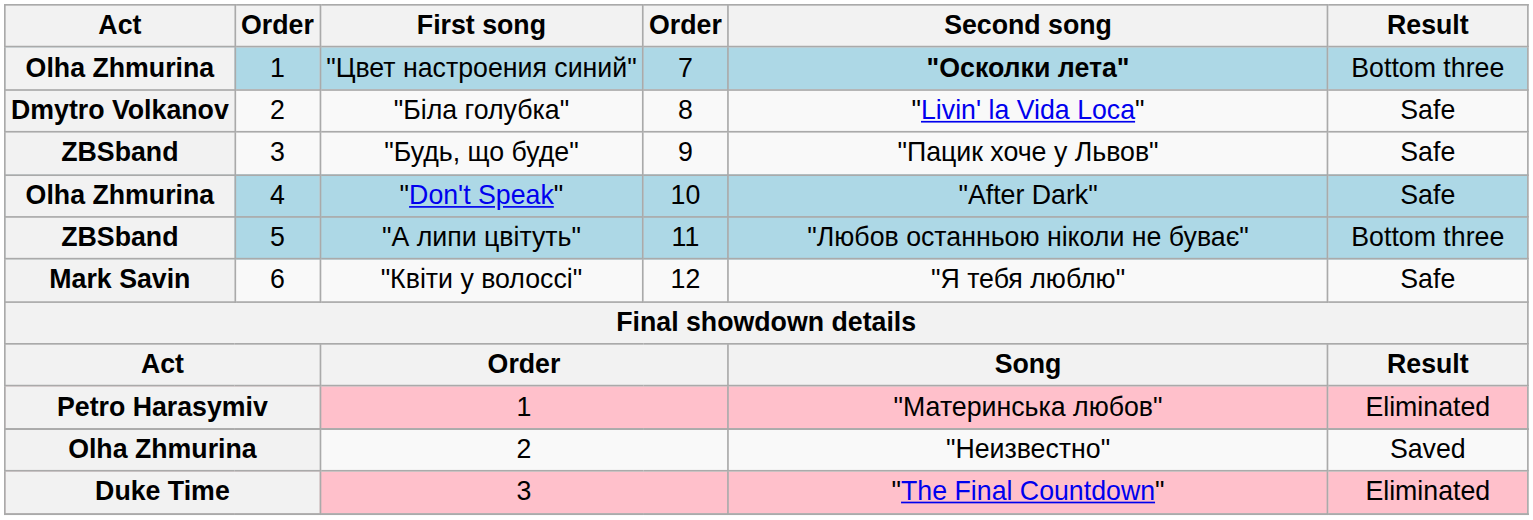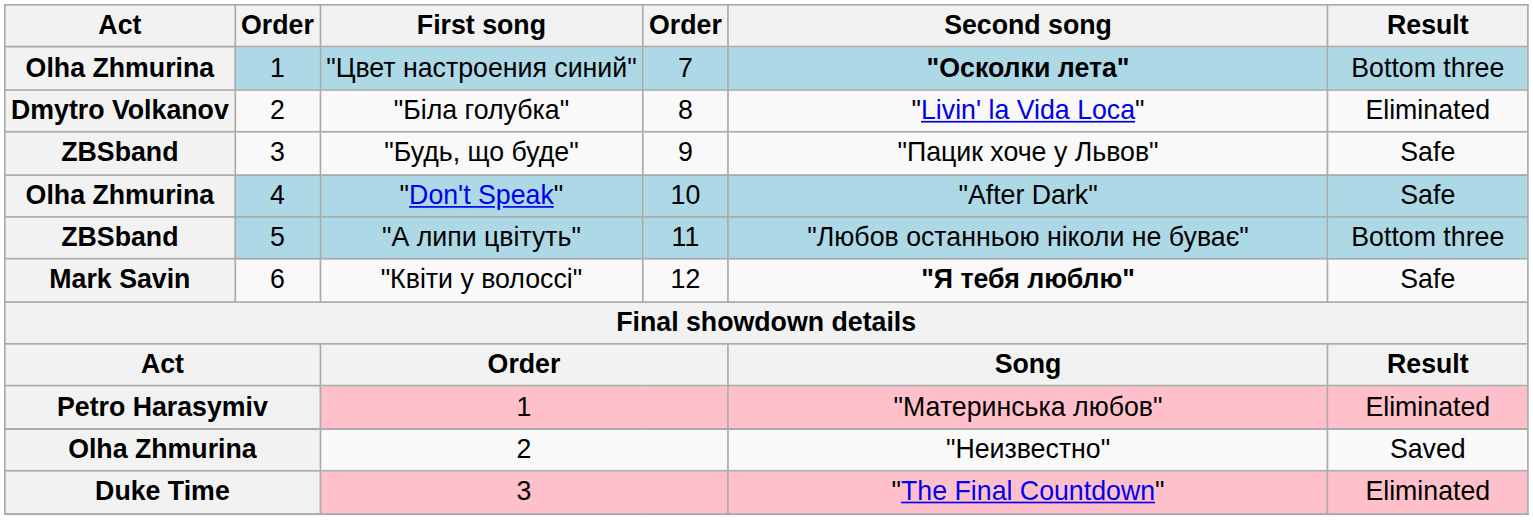 <table class="wikitable plainrowheaders" style="text-align:center;">
 <tr>
 <th>Act</th>
 <th>Order</th>
 <th>First song</th>
 <th>Order</th>
 <th>Second song</th>
 <th>Result</th>
 </tr>
 <tr style="background:lightblue;">
 <th scope=row>Olha Zhmurina</th>
 <td>1</td>
 <td>"Цвет настроения синий"</td>
 <td>7</td>
 <td><strong>"Осколки лета"</strong></td>
 <td>Bottom three</td>
 </tr>
 <tr>
 <th scope=row>Dmytro Volkanov</th>
 <td>2</td>
 <td>"Біла голубка"</td>
 <td>8</td>
 <td>"<a href='#'>Livin' la Vida Loca</a>"</td>
-<td>Safe</td>
+<td>Eliminated</td>
 </tr>
 <tr>
 <th scope=row>ZBSband</th>
 <td>3</td>
 <td>"Будь, що буде"</td>
 <td>9</td>
 <td>"Пацик хоче у Львов"</td>
 <td>Safe</td>
 </tr>
 <tr style="background:lightblue;">
 <th scope=row>Olha Zhmurina</th>
 <td>4</td>
 <td>"<a href='#'>Don't Speak</a>"</td>
 <td>10</td>
 <td>"After Dark"</td>
 <td>Safe</td>
 </tr>
 <tr style="background:lightblue;">
 <th scope=row>ZBSband</th>
 <td>5</td>
 <td>"А липи цвітуть"</td>
 <td>11</td>
 <td>"Любов останньою ніколи не буває"</td>
 <td>Bottom three</td>
 </tr>
 <tr>
 <th scope=row>Mark Savin</th>
 <td>6</td>
 <td>"Квіти у волоссі"</td>
 <td>12</td>
-<td>"Я тебя люблю"</td>
+<td><strong>"Я тебя люблю"</strong></td>
 <td>Safe</td>
 </tr>
 <tr>
 <th colspan="6">Final showdown details</th>
 </tr>
 <tr>
 <th colspan="2" scope="col" style="width:10em;">Act</th>
 <th colspan="2" scope="col">Order</th>
 <th scope="col" style="width:22em;">Song</th>
 <th scope="col" style="width:7em;">Result</th>
 </tr>
 <tr style="background:pink;">
 <th scope="row" colspan="2">Petro Harasymiv</th>
 <td colspan="2">1</td>
 <td>"Материнська любов"</td>
 <td>Eliminated</td>
 </tr>
 <tr>
 </tr>
 <tr>
 <th colspan="2" scope="row">Olha Zhmurina</th>
 <td colspan="2">2</td>
 <td>"Неизвестно"</td>
 <td>Saved</td>
 </tr>
 <tr style="background:pink;">
 <th colspan="2" scope="row">Duke Time</th>
 <td colspan="2">3</td>
 <td>"<a href='#'>The Final Countdown</a>"</td>
 <td>Eliminated</td>
 </tr>
 <tr>
 </tr>
 </table>
